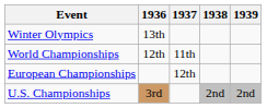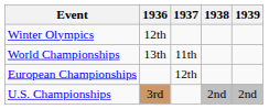 <table class="wikitable">
 <tr>
 <th>Event</th>
 <th>1936</th>
 <th>1937</th>
 <th>1938</th>
 <th>1939</th>
 </tr>
 <tr>
 <td><a href='#'>Winter Olympics</a></td>
-<td align="center">13th</td>
+<td align="center">12th</td>
 <td></td>
 <td></td>
 <td></td>
 </tr>
 <tr>
 <td><a href='#'>World Championships</a></td>
-<td align="center">12th</td>
+<td align="center">13th</td>
 <td align="center">11th</td>
 <td></td>
 <td></td>
 </tr>
 <tr>
 <td><a href='#'>European Championships</a></td>
 <td></td>
 <td align="center">12th</td>
 <td></td>
 <td></td>
 </tr>
 <tr>
 <td><a href='#'>U.S. Championships</a></td>
 <td align="center" bgcolor="cc9966">3rd</td>
 <td></td>
 <td align="center" bgcolor="silver">2nd</td>
 <td align="center" bgcolor="silver">2nd</td>
 </tr>
 </table>
